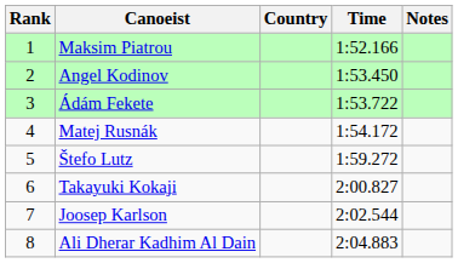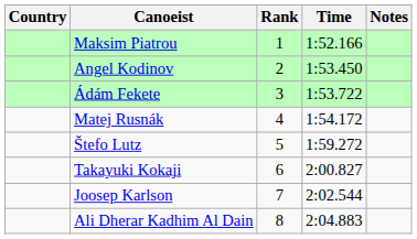 <table class="wikitable" style="text-align:center">
 <tr>
+<th>Country</th>
+<th>Canoeist</th>
 <th>Rank</th>
-<th>Canoeist</th>
-<th>Country</th>
 <th>Time</th>
 <th>Notes</th>
 </tr>
 <tr bgcolor=bbffbb>
+<td align="left"></td>
+<td align="left"><a href='#'>Maksim Piatrou</a></td>
 <td>1</td>
-<td align="left"><a href='#'>Maksim Piatrou</a></td>
-<td align="left"></td>
 <td>1:52.166</td>
 <td></td>
 </tr>
 <tr bgcolor=bbffbb>
+<td align="left"></td>
+<td align="left"><a href='#'>Angel Kodinov</a></td>
 <td>2</td>
-<td align="left"><a href='#'>Angel Kodinov</a></td>
-<td align="left"></td>
 <td>1:53.450</td>
 <td></td>
 </tr>
 <tr bgcolor=bbffbb>
+<td align="left"></td>
+<td align="left"><a href='#'>Ádám Fekete</a></td>
 <td>3</td>
-<td align="left"><a href='#'>Ádám Fekete</a></td>
-<td align="left"></td>
 <td>1:53.722</td>
 <td></td>
 </tr>
 <tr>
+<td align="left"></td>
+<td align="left"><a href='#'>Matej Rusnák</a></td>
 <td>4</td>
-<td align="left"><a href='#'>Matej Rusnák</a></td>
-<td align="left"></td>
 <td>1:54.172</td>
 <td></td>
 </tr>
 <tr>
+<td align="left"></td>
+<td align="left"><a href='#'>Štefo Lutz</a></td>
 <td>5</td>
-<td align="left"><a href='#'>Štefo Lutz</a></td>
-<td align="left"></td>
 <td>1:59.272</td>
 <td></td>
 </tr>
 <tr>
+<td align="left"></td>
+<td align="left"><a href='#'>Takayuki Kokaji</a></td>
 <td>6</td>
-<td align="left"><a href='#'>Takayuki Kokaji</a></td>
-<td align="left"></td>
 <td>2:00.827</td>
 <td></td>
 </tr>
 <tr>
+<td align="left"></td>
+<td align="left"><a href='#'>Joosep Karlson</a></td>
 <td>7</td>
-<td align="left"><a href='#'>Joosep Karlson</a></td>
-<td align="left"></td>
 <td>2:02.544</td>
 <td></td>
 </tr>
 <tr>
+<td align="left"></td>
+<td align="left"><a href='#'>Ali Dherar Kadhim Al Dain</a></td>
 <td>8</td>
-<td align="left"><a href='#'>Ali Dherar Kadhim Al Dain</a></td>
-<td align="left"></td>
 <td>2:04.883</td>
 <td></td>
 </tr>
 </table>
